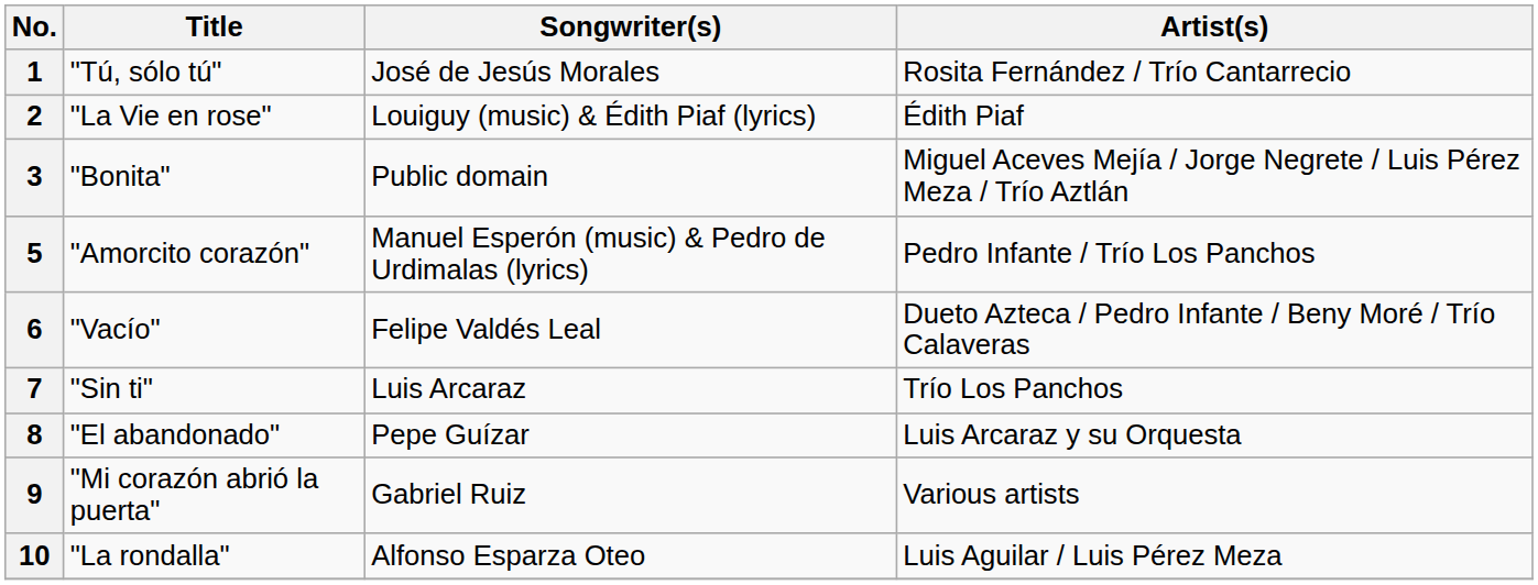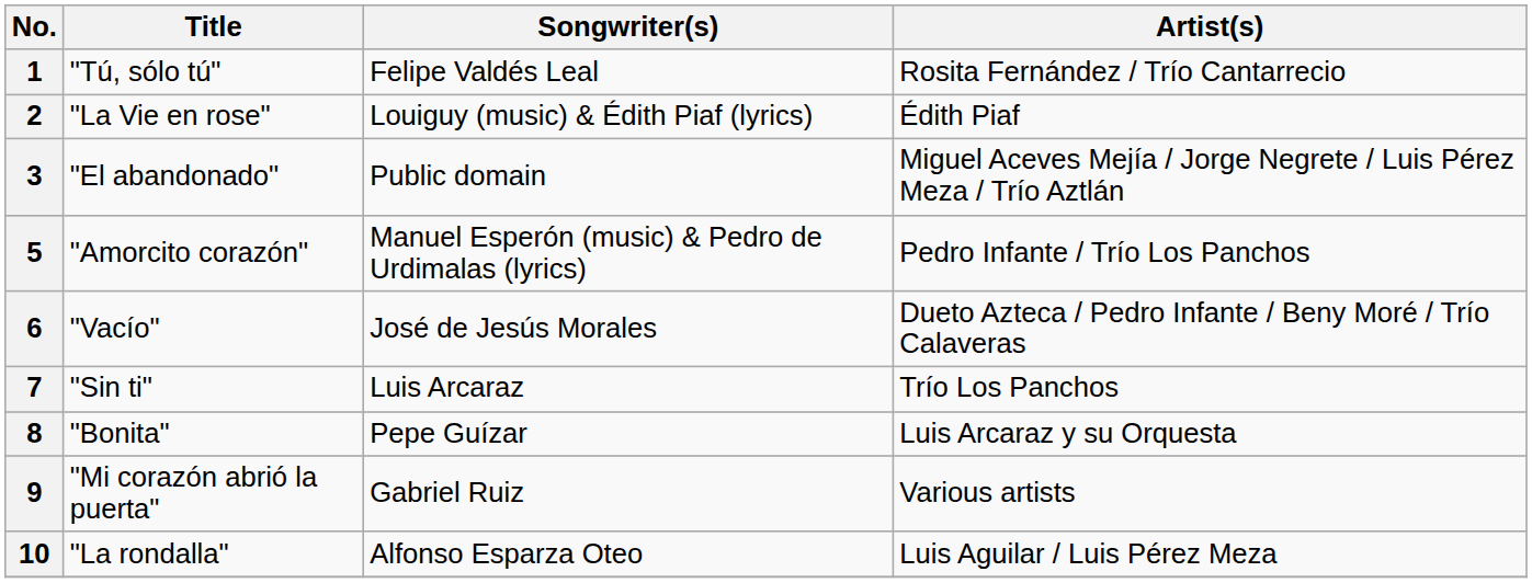 <table class="wikitable sortable" style="text-align: left">
 <tr>
 <th scope="col">No.</th>
 <th scope="col">Title</th>
 <th scope="col">Songwriter(s)</th>
 <th scope="col">Artist(s)</th>
 </tr>
 <tr>
 <th scope="row">1</th>
 <td>"Tú, sólo tú"</td>
-<td>José de Jesús Morales</td>
+<td>Felipe Valdés Leal</td>
 <td>Rosita Fernández / Trío Cantarrecio</td>
 </tr>
 <tr>
 <th scope="row">2</th>
 <td>"La Vie en rose"</td>
 <td>Louiguy (music) & Édith Piaf (lyrics)</td>
 <td>Édith Piaf</td>
 </tr>
 <tr>
 <th scope="row">3</th>
-<td>"Bonita"</td>
+<td>"El abandonado"</td>
 <td>Public domain</td>
 <td>Miguel Aceves Mejía / Jorge Negrete / Luis Pérez Meza / Trío Aztlán</td>
 </tr>
 <tr>
 <th scope="row">5</th>
 <td>"Amorcito corazón"</td>
 <td>Manuel Esperón (music) & Pedro de Urdimalas (lyrics)</td>
 <td>Pedro Infante / Trío Los Panchos</td>
 </tr>
 <tr>
 <th scope="row">6</th>
 <td>"Vacío"</td>
-<td>Felipe Valdés Leal</td>
+<td>José de Jesús Morales</td>
 <td>Dueto Azteca / Pedro Infante / Beny Moré / Trío Calaveras</td>
 </tr>
 <tr>
 <th scope="row">7</th>
 <td>"Sin ti"</td>
 <td>Luis Arcaraz</td>
 <td>Trío Los Panchos</td>
 </tr>
 <tr>
 <th scope="row">8</th>
-<td>"El abandonado"</td>
+<td>"Bonita"</td>
 <td>Pepe Guízar</td>
 <td>Luis Arcaraz y su Orquesta</td>
 </tr>
 <tr>
 <th scope="row">9</th>
 <td>"Mi corazón abrió la puerta"</td>
 <td>Gabriel Ruiz</td>
 <td>Various artists</td>
 </tr>
 <tr>
 <th scope="row">10</th>
 <td>"La rondalla"</td>
 <td>Alfonso Esparza Oteo</td>
 <td>Luis Aguilar / Luis Pérez Meza</td>
 </tr>
 <tr>
 </tr>
 </table>
